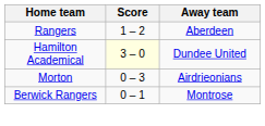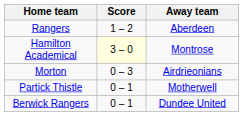 <table class="wikitable" style="text-align: center">
 <tr>
 <th width=140>Home team</th>
 <th width=70>Score</th>
 <th width=140>Away team</th>
 </tr>
 <tr>
 <td><a href='#'>Rangers</a></td>
 <td>1 – 2</td>
 <td><a href='#'>Aberdeen</a></td>
 </tr>
 <tr>
 <td><a href='#'>Hamilton Academical</a></td>
 <td style="background: lightyellow;">3 – 0</td>
-<td><a href='#'>Dundee United</a></td>
+<td><a href='#'>Montrose</a></td>
 </tr>
 <tr>
 <td><a href='#'>Morton</a></td>
 <td>0 – 3</td>
 <td><a href='#'>Airdrieonians</a></td>
 </tr>
 <tr>
+<td><a href='#'>Partick Thistle</a></td>
+<td>0 – 1</td>
+<td><a href='#'>Motherwell</a></td>
+</tr>
+<tr>
 <td><a href='#'>Berwick Rangers</a></td>
 <td>0 – 1</td>
-<td><a href='#'>Montrose</a></td>
+<td><a href='#'>Dundee United</a></td>
 </tr>
 </table>
